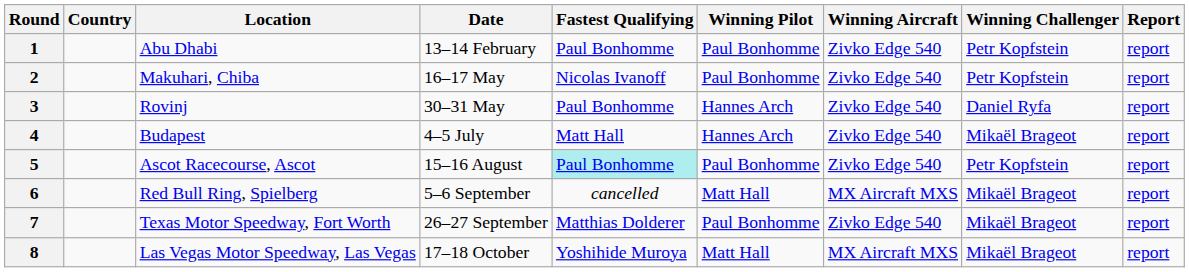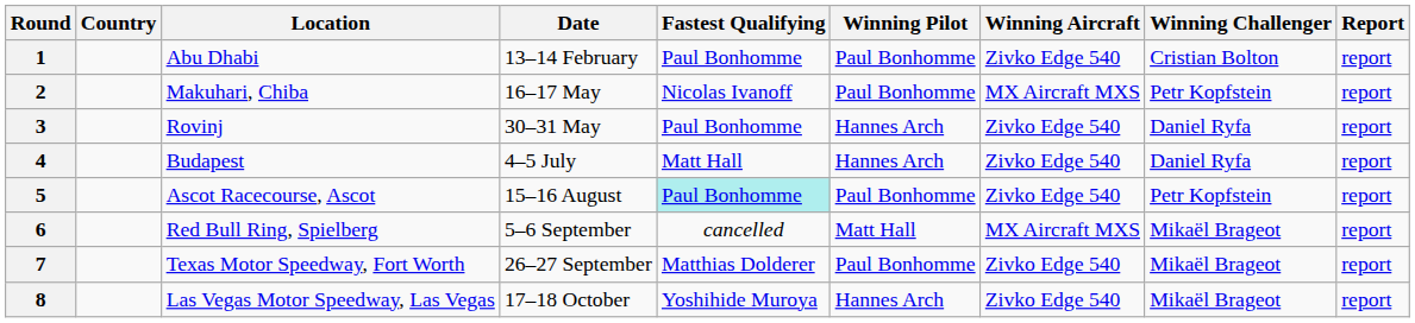 <table class="wikitable" style="font-size: 95%;">
 <tr>
 <th>Round</th>
 <th>Country</th>
 <th>Location</th>
 <th>Date</th>
 <th>Fastest Qualifying</th>
 <th>Winning Pilot</th>
 <th>Winning Aircraft</th>
 <th>Winning Challenger</th>
 <th>Report</th>
 </tr>
 <tr>
 <th>1</th>
 <td></td>
 <td><a href='#'>Abu Dhabi</a></td>
 <td>13–14 February</td>
 <td> <a href='#'>Paul Bonhomme</a></td>
 <td> <a href='#'>Paul Bonhomme</a></td>
 <td><a href='#'>Zivko Edge 540</a></td>
-<td> <a href='#'>Petr Kopfstein</a></td>
+<td> <a href='#'>Cristian Bolton</a></td>
 <td><a href='#'>report</a></td>
 </tr>
 <tr>
 <th>2</th>
 <td></td>
 <td><a href='#'>Makuhari</a>, <a href='#'>Chiba</a></td>
 <td>16–17 May</td>
 <td> <a href='#'>Nicolas Ivanoff</a></td>
 <td> <a href='#'>Paul Bonhomme</a></td>
-<td><a href='#'>Zivko Edge 540</a></td>
+<td><a href='#'>MX Aircraft MXS</a></td>
 <td> <a href='#'>Petr Kopfstein</a></td>
 <td><a href='#'>report</a></td>
 </tr>
 <tr>
 <th>3</th>
 <td></td>
 <td><a href='#'>Rovinj</a></td>
 <td>30–31 May</td>
 <td> <a href='#'>Paul Bonhomme</a></td>
 <td> <a href='#'>Hannes Arch</a></td>
 <td><a href='#'>Zivko Edge 540</a></td>
 <td> <a href='#'>Daniel Ryfa</a></td>
 <td><a href='#'>report</a></td>
 </tr>
 <tr>
 <th>4</th>
 <td></td>
 <td><a href='#'>Budapest</a></td>
 <td>4–5 July</td>
 <td> <a href='#'>Matt Hall</a></td>
 <td> <a href='#'>Hannes Arch</a></td>
 <td><a href='#'>Zivko Edge 540</a></td>
-<td> <a href='#'>Mikaël Brageot</a></td>
+<td> <a href='#'>Daniel Ryfa</a></td>
 <td><a href='#'>report</a></td>
 </tr>
 <tr>
 <th>5</th>
 <td></td>
 <td><a href='#'>Ascot Racecourse</a>, <a href='#'>Ascot</a></td>
 <td>15–16 August</td>
 <td style="background: paleturquoise;"> <a href='#'>Paul Bonhomme</a></td>
 <td> <a href='#'>Paul Bonhomme</a></td>
 <td><a href='#'>Zivko Edge 540</a></td>
 <td> <a href='#'>Petr Kopfstein</a></td>
 <td><a href='#'>report</a></td>
 </tr>
 <tr>
 <th>6</th>
 <td></td>
 <td><a href='#'>Red Bull Ring</a>, <a href='#'>Spielberg</a></td>
 <td>5–6 September</td>
 <td align=center><em>cancelled</em></td>
 <td> <a href='#'>Matt Hall</a></td>
 <td><a href='#'>MX Aircraft MXS</a></td>
 <td> <a href='#'>Mikaël Brageot</a></td>
 <td><a href='#'>report</a></td>
 </tr>
 <tr>
 <th>7</th>
 <td></td>
 <td><a href='#'>Texas Motor Speedway</a>, <a href='#'>Fort Worth</a></td>
 <td>26–27 September</td>
 <td> <a href='#'>Matthias Dolderer</a></td>
 <td> <a href='#'>Paul Bonhomme</a></td>
 <td><a href='#'>Zivko Edge 540</a></td>
 <td> <a href='#'>Mikaël Brageot</a></td>
 <td><a href='#'>report</a></td>
 </tr>
 <tr>
 <th>8</th>
 <td></td>
 <td><a href='#'>Las Vegas Motor Speedway</a>, <a href='#'>Las Vegas</a></td>
 <td>17–18 October</td>
 <td> <a href='#'>Yoshihide Muroya</a></td>
-<td> <a href='#'>Matt Hall</a></td>
-<td><a href='#'>MX Aircraft MXS</a></td>
+<td> <a href='#'>Hannes Arch</a></td>
+<td><a href='#'>Zivko Edge 540</a></td>
 <td> <a href='#'>Mikaël Brageot</a></td>
 <td><a href='#'>report</a></td>
 </tr>
 </table>
